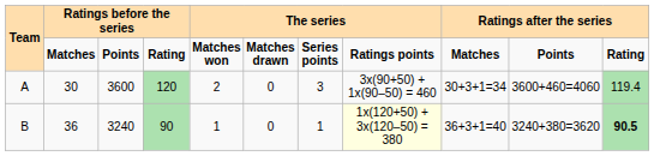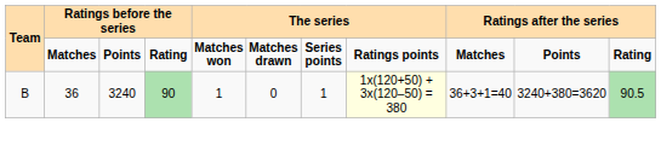 <table class="wikitable" style="float: center; margin: 1em 1em 1em 1em; text-align:center;">
 <tr>
 <th width="50" style="background: #ffdead;" rowspan="2">Team</th>
 <th colspan="3" style="background: #ffdead;">Ratings before the series</th>
 <th colspan="4" style="background: #ffdead;">The series</th>
 <th colspan="3" style="background: #ffdead;">Ratings after the series</th>
 </tr>
 <tr>
 <td width="60"><strong>Matches</strong></td>
 <td width="60"><strong>Points</strong></td>
 <td width="60"><strong>Rating</strong></td>
 <td width="60"><strong>Matches won</strong></td>
 <td width="60"><strong>Matches drawn</strong></td>
 <td width="60"><strong>Series points</strong></td>
 <td width="200"><strong>Ratings points</strong></td>
 <td width="60"><strong>Matches</strong></td>
 <td width="60"><strong>Points</strong></td>
 <td width="60"><strong>Rating</strong></td>
 </tr>
 <tr>
-<td>A</td>
-<td>30</td>
-<td>3600</td>
-<td style="background: #ACE1AF;">120</td>
-<td>2</td>
-<td>0</td>
-<td>3</td>
-<td>3x(90+50) + 1x(90–50) = 460</td>
-<td>30+3+1=34</td>
-<td>3600+460=4060</td>
-<td style="background: #ACE1AF;">119.4</td>
-</tr>
-<tr>
 <td>B</td>
 <td>36</td>
 <td>3240</td>
 <td style="background: #ACE1AF;">90</td>
 <td>1</td>
 <td>0</td>
 <td>1</td>
 <td style="background: lightyellow;">1x(120+50) + 3x(120–50) = 380</td>
 <td>36+3+1=40</td>
 <td>3240+380=3620</td>
-<td style="background: #ACE1AF;"><strong>90.5</strong></td>
+<td style="background: #ACE1AF;">90.5</td>
 </tr>
 </table>
